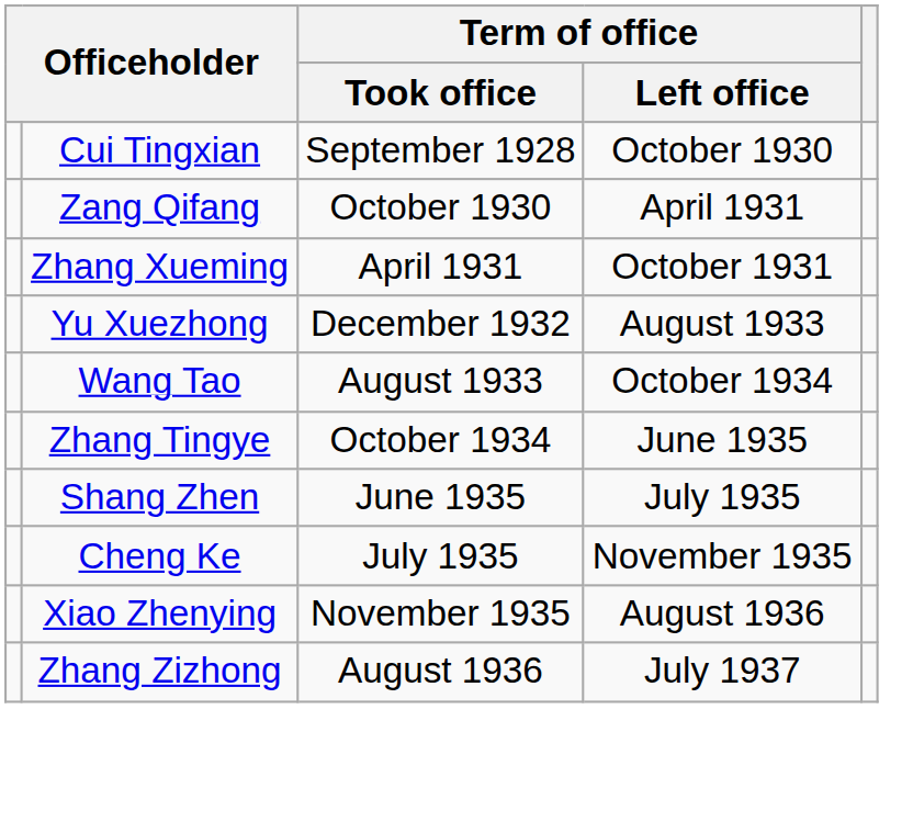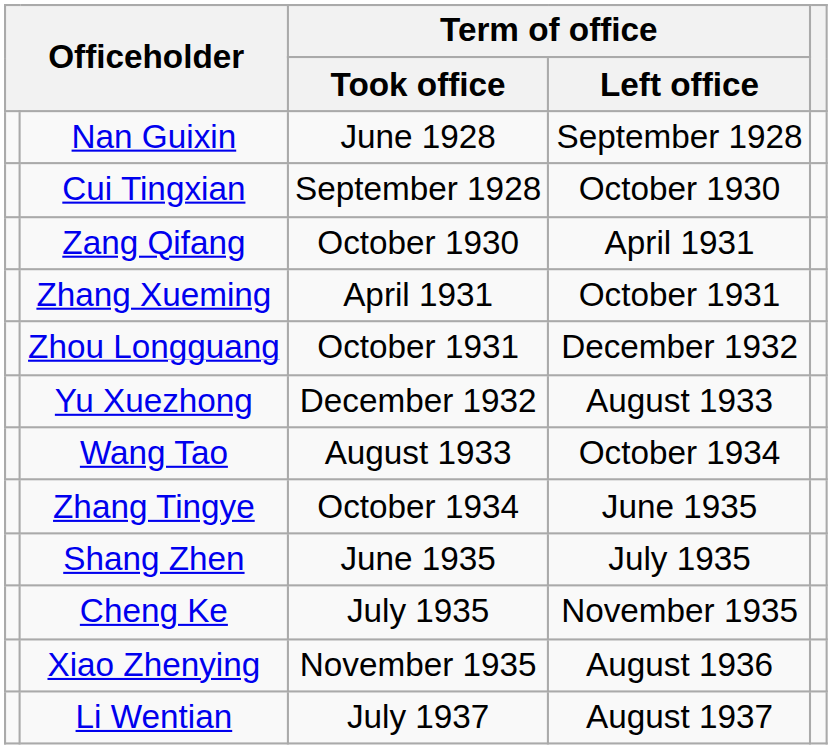 <table class="wikitable" style="text-align:center">
 <tr>
 <th colspan="2" rowspan="2">Officeholder</th>
 <th colspan="2">Term of office</th>
 <th rowspan="2"></th>
 </tr>
 <tr>
 <th>Took office</th>
 <th>Left office</th>
+</tr>
+<tr>
+<td></td>
+<td><a href='#'>Nan Guixin</a><br></td>
+<td>June 1928</td>
+<td>September 1928</td>
+<td></td>
 </tr>
 <tr>
 <td></td>
 <td><a href='#'>Cui Tingxian</a><br></td>
 <td>September 1928</td>
 <td>October 1930</td>
 <td></td>
 </tr>
 <tr>
 <td></td>
 <td><a href='#'>Zang Qifang</a><br></td>
 <td>October 1930</td>
 <td>April 1931</td>
 <td></td>
 </tr>
 <tr>
 <td></td>
 <td><a href='#'>Zhang Xueming</a><br></td>
 <td>April 1931</td>
 <td>October 1931</td>
+<td></td>
+</tr>
+<tr>
+<td></td>
+<td><a href='#'>Zhou Longguang</a><br></td>
+<td>October 1931</td>
+<td>December 1932</td>
 <td></td>
 </tr>
 <tr>
 <td></td>
 <td><a href='#'>Yu Xuezhong</a><br></td>
 <td>December 1932</td>
 <td>August 1933</td>
 <td></td>
 </tr>
 <tr>
 <td></td>
 <td><a href='#'>Wang Tao</a><br></td>
 <td>August 1933</td>
 <td>October 1934</td>
 <td></td>
 </tr>
 <tr>
 <td></td>
 <td><a href='#'>Zhang Tingye</a><br></td>
 <td>October 1934</td>
 <td>June 1935</td>
 <td></td>
 </tr>
 <tr>
 <td></td>
 <td><a href='#'>Shang Zhen</a><br></td>
 <td>June 1935</td>
 <td>July 1935</td>
 <td></td>
 </tr>
 <tr>
 <td></td>
 <td><a href='#'>Cheng Ke</a><br></td>
 <td>July 1935</td>
 <td>November 1935</td>
 <td></td>
 </tr>
 <tr>
 <td></td>
 <td><a href='#'>Xiao Zhenying</a><br></td>
 <td>November 1935</td>
 <td>August 1936</td>
 <td></td>
 </tr>
 <tr>
 <td></td>
-<td><a href='#'>Zhang Zizhong</a><br></td>
-<td>August 1936</td>
+<td><a href='#'>Li Wentian</a><br></td>
 <td>July 1937</td>
+<td>August 1937</td>
 <td></td>
 </tr>
 </table>
